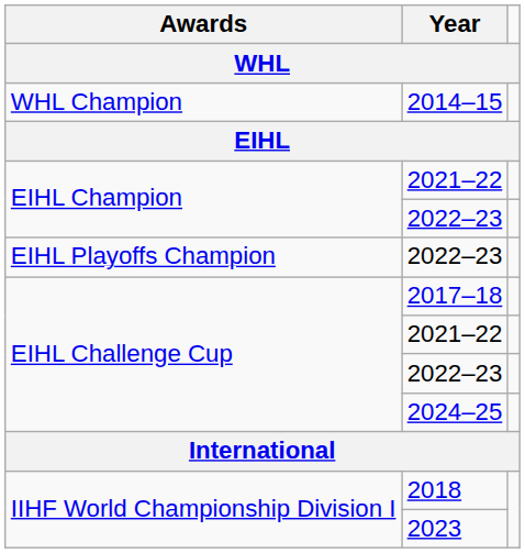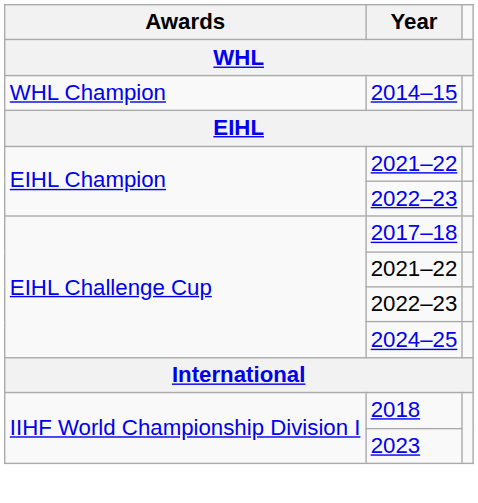 <table class="wikitable">
 <tr>
 <th>Awards</th>
 <th>Year</th>
 </tr>
 <tr ALIGN="center" bgcolor="#e0e0e0">
 <th colspan="3"><a href='#'>WHL</a></th>
 </tr>
 <tr>
 <td><a href='#'>WHL Champion</a></td>
 <td><a href='#'>2014–15</a></td>
 </tr>
 <tr ALIGN="center" bgcolor="#e0e0e0">
 <th colspan="3"><a href='#'>EIHL</a></th>
 </tr>
 <tr>
 <td rowspan="2"><a href='#'>EIHL Champion</a></td>
 <td><a href='#'>2021–22</a></td>
 <td></td>
 </tr>
 <tr>
 <td><a href='#'>2022–23</a></td>
-<td></td>
-</tr>
-<tr>
-<td><a href='#'>EIHL Playoffs Champion</a></td>
-<td>2022–23</td>
 <td></td>
 </tr>
 <tr>
 <td rowspan="4"><a href='#'>EIHL Challenge Cup</a></td>
 <td><a href='#'>2017–18</a></td>
 <td></td>
 </tr>
 <tr>
 <td>2021–22</td>
 <td></td>
 </tr>
 <tr>
 <td>2022–23</td>
 <td></td>
 </tr>
 <tr>
 <td><a href='#'>2024–25</a></td>
 <td></td>
 </tr>
 <tr ALIGN="center" bgcolor="#e0e0e0">
 <th colspan="3"><a href='#'>International</a></th>
 </tr>
 <tr>
 <td rowspan="2"><a href='#'>IIHF World Championship Division I</a></td>
 <td><a href='#'>2018</a></td>
 </tr>
 <tr>
 <td><a href='#'>2023</a></td>
 </tr>
 </table>
